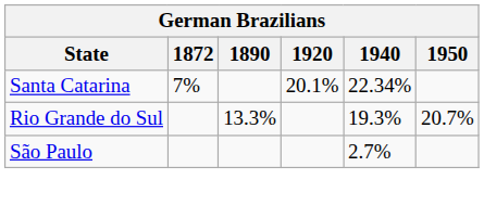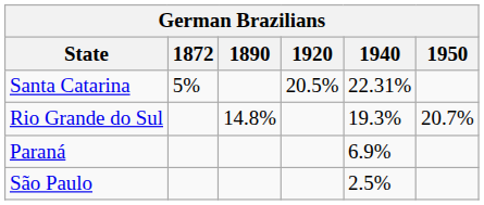 <table class="wikitable sortable">
 <tr>
 <th colspan=6>German Brazilians</th>
 </tr>
 <tr>
 <th>State</th>
 <th>1872</th>
 <th>1890</th>
 <th>1920</th>
 <th>1940 </th>
 <th>1950</th>
 </tr>
 <tr>
 <td><a href='#'>Santa Catarina</a></td>
-<td>7%</td>
+<td>5%</td>
 <td></td>
-<td>20.1%</td>
-<td>22.34%</td>
+<td>20.5%</td>
+<td>22.31%</td>
 <td></td>
 </tr>
 <tr>
 <td><a href='#'>Rio Grande do Sul</a></td>
 <td></td>
-<td>13.3%</td>
+<td>14.8%</td>
 <td></td>
 <td>19.3%</td>
 <td>20.7%</td>
+</tr>
+<tr>
+<td><a href='#'>Paraná</a></td>
+<td></td>
+<td></td>
+<td></td>
+<td>6.9%</td>
+<td></td>
 </tr>
 <tr>
 <td><a href='#'>São Paulo</a></td>
 <td></td>
 <td></td>
 <td></td>
-<td>2.7%</td>
+<td>2.5%</td>
 <td></td>
 </tr>
 </table>
